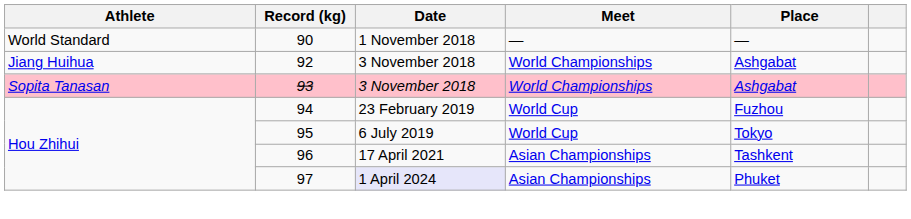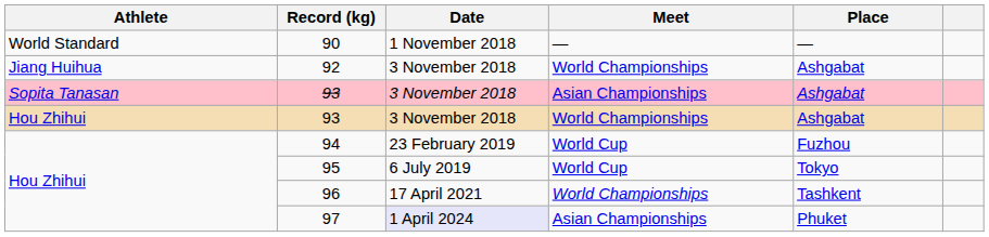 <table class="wikitable" style="font-size:90%; width: 70%;">
 <tr>
 <th width=20%>Athlete</th>
 <th width=8%>Record (kg)</th>
 <th width=12%>Date</th>
 <th width=18%>Meet</th>
 <th width=11%>Place</th>
 <th width=3%></th>
 </tr>
 <tr>
 <td>World Standard</td>
 <td align=center>90</td>
 <td>1 November 2018</td>
 <td>—</td>
 <td>—</td>
 <td></td>
 </tr>
 <tr>
 <td> <a href='#'>Jiang Huihua</a></td>
 <td align=center>92</td>
 <td>3 November 2018</td>
 <td><a href='#'>World Championships</a></td>
 <td><a href='#'>Ashgabat</a></td>
 <td></td>
 </tr>
 <tr bgcolor=pink>
 <td><em> <a href='#'>Sopita Tanasan</a></em> </td>
 <td align=center><em><s>93</s></em></td>
 <td><em>3 November 2018</em></td>
-<td><em><a href='#'>World Championships</a></em></td>
+<td><a href='#'>Asian Championships</a></td>
 <td><em><a href='#'>Ashgabat</a></em></td>
+<td></td>
+</tr>
+<tr bgcolor=Wheat>
+<td> <a href='#'>Hou Zhihui</a> </td>
+<td align=center>93</td>
+<td>3 November 2018</td>
+<td><a href='#'>World Championships</a></td>
+<td><a href='#'>Ashgabat</a></td>
 <td></td>
 </tr>
 <tr>
 <td rowspan=4> <a href='#'>Hou Zhihui</a></td>
 <td align=center>94</td>
 <td>23 February 2019</td>
 <td><a href='#'>World Cup</a></td>
 <td><a href='#'>Fuzhou</a></td>
 <td></td>
 </tr>
 <tr>
 <td align=center>95</td>
 <td>6 July 2019</td>
 <td><a href='#'>World Cup</a></td>
 <td><a href='#'>Tokyo</a></td>
 <td></td>
 </tr>
 <tr>
 <td align=center>96</td>
 <td>17 April 2021</td>
-<td><a href='#'>Asian Championships</a></td>
+<td><em><a href='#'>World Championships</a></em></td>
 <td><a href='#'>Tashkent</a></td>
 <td></td>
 </tr>
 <tr>
 <td align=center>97</td>
 <td style="background: lavender;">1 April 2024</td>
 <td><a href='#'>Asian Championships</a></td>
 <td><a href='#'>Phuket</a></td>
 <td></td>
 </tr>
 </table>
